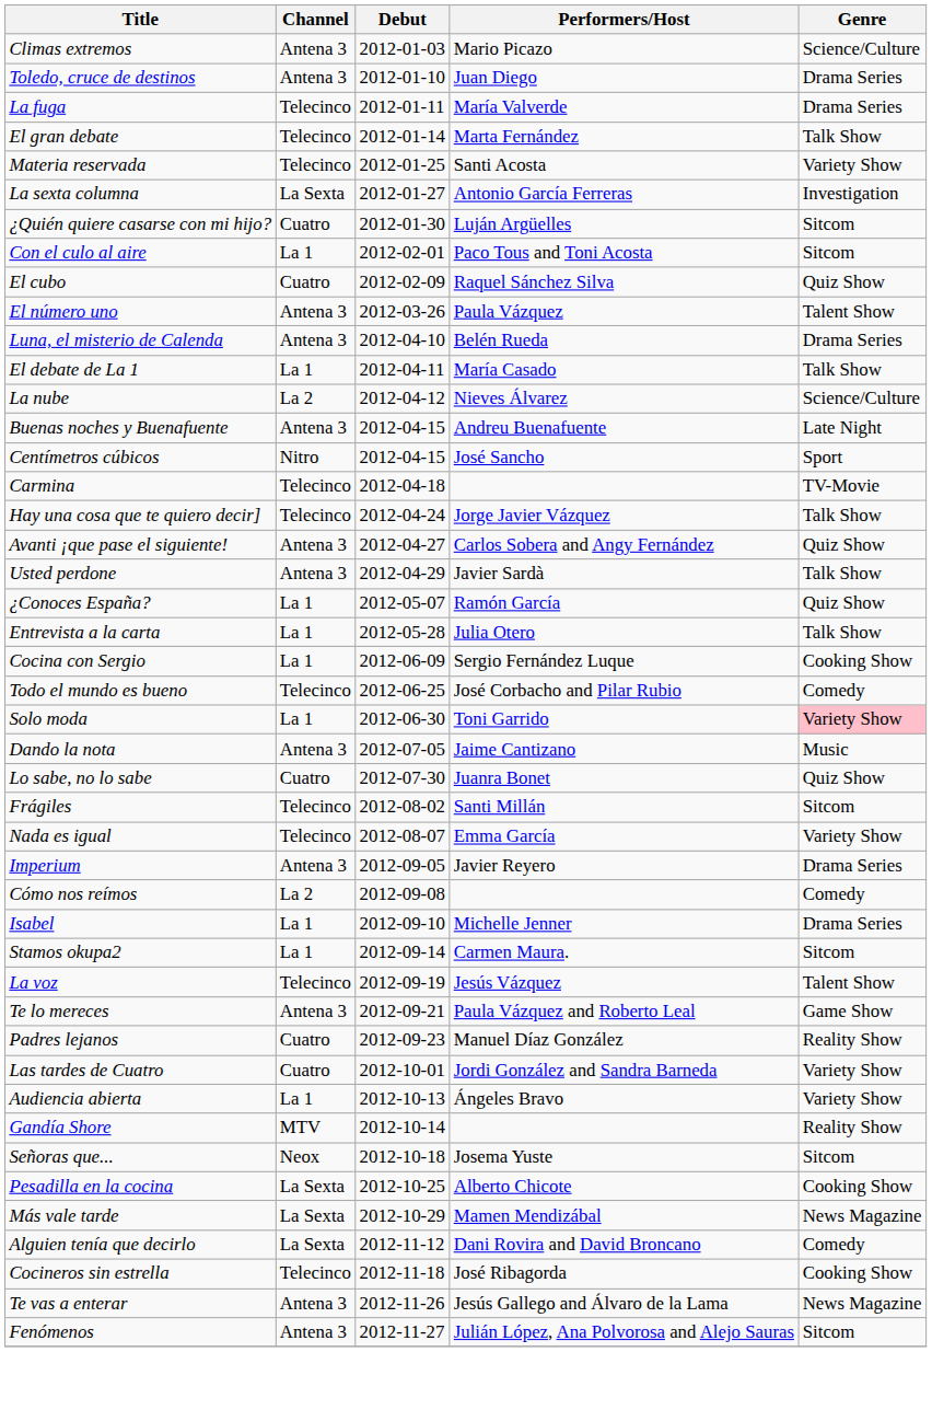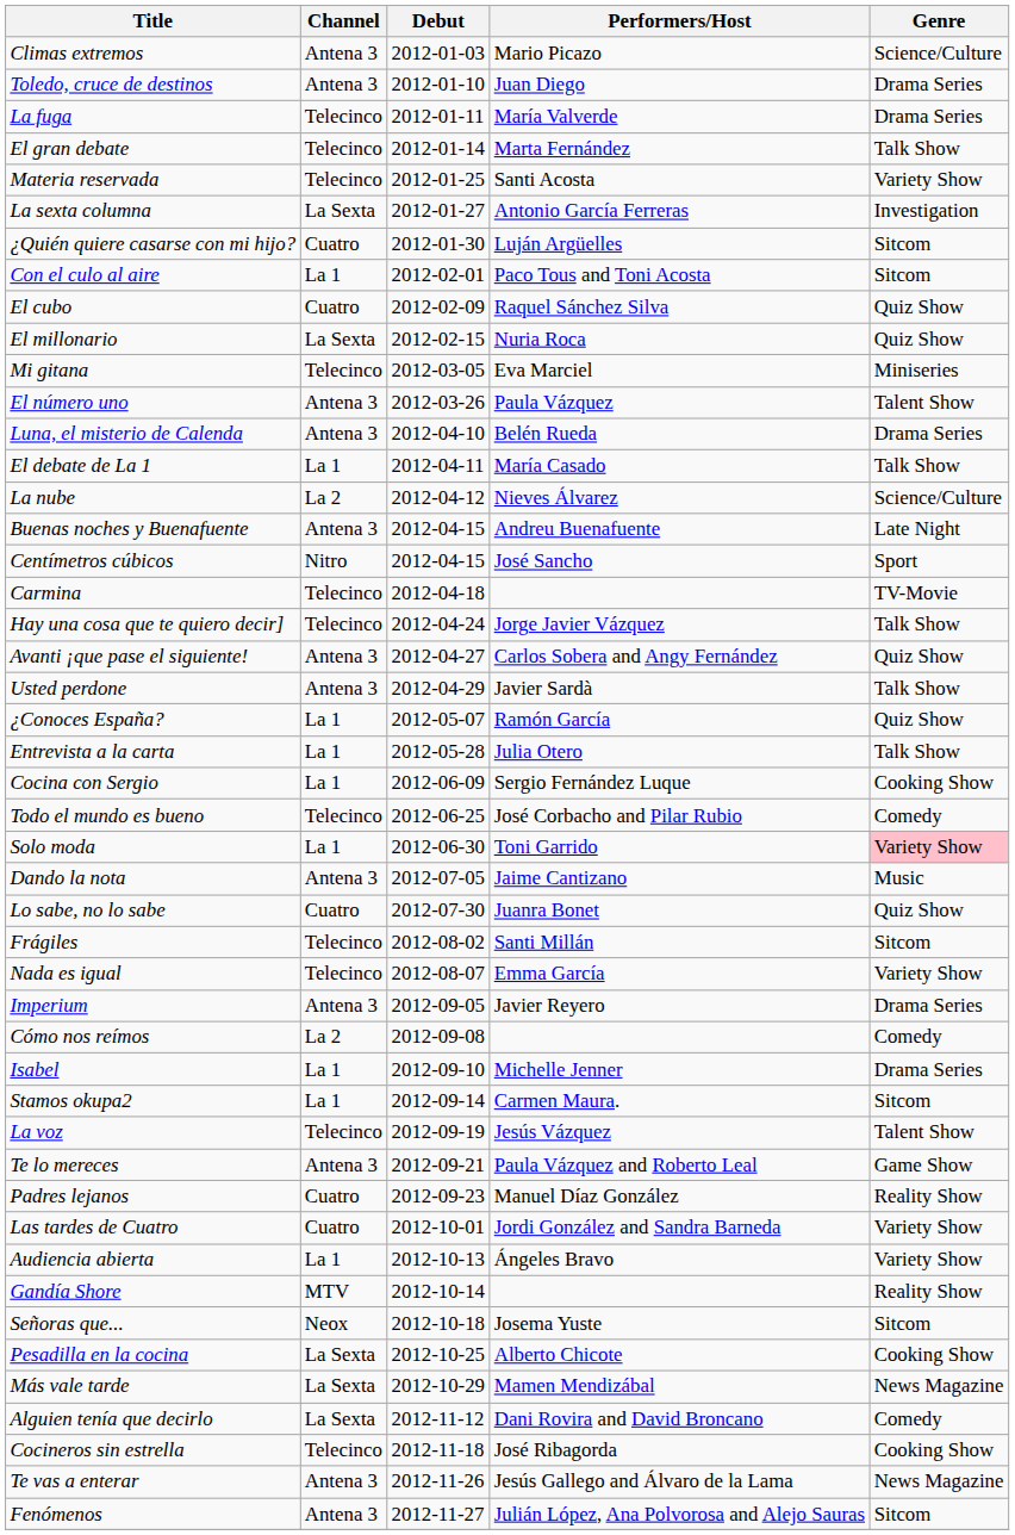 <table class="wikitable sortable">
 <tr>
 <th>Title</th>
 <th>Channel</th>
 <th>Debut</th>
 <th>Performers/Host</th>
 <th>Genre</th>
 </tr>
 <tr>
 <td><em>Climas extremos</em></td>
 <td>Antena 3</td>
 <td>2012-01-03</td>
 <td>Mario Picazo</td>
 <td>Science/Culture</td>
 </tr>
 <tr>
 <td><em><a href='#'>Toledo, cruce de destinos</a></em></td>
 <td>Antena 3</td>
 <td>2012-01-10</td>
 <td><a href='#'>Juan Diego</a></td>
 <td>Drama Series</td>
 </tr>
 <tr>
 <td><em><a href='#'>La fuga</a></em></td>
 <td>Telecinco</td>
 <td>2012-01-11</td>
 <td><a href='#'>María Valverde</a></td>
 <td>Drama Series</td>
 </tr>
 <tr>
 <td><em>El gran debate</em></td>
 <td>Telecinco</td>
 <td>2012-01-14</td>
 <td><a href='#'>Marta Fernández</a></td>
 <td>Talk Show</td>
 </tr>
 <tr>
 <td><em>Materia reservada</em></td>
 <td>Telecinco</td>
 <td>2012-01-25</td>
 <td>Santi Acosta</td>
 <td>Variety Show</td>
 </tr>
 <tr>
 <td><em>La sexta columna</em></td>
 <td>La Sexta</td>
 <td>2012-01-27</td>
 <td><a href='#'>Antonio García Ferreras</a></td>
 <td>Investigation</td>
 </tr>
 <tr>
 <td><em> ¿Quién quiere casarse con mi hijo?</em></td>
 <td>Cuatro</td>
 <td>2012-01-30</td>
 <td><a href='#'>Luján Argüelles</a></td>
 <td>Sitcom</td>
 </tr>
 <tr>
 <td><em> <a href='#'>Con el culo al aire</a></em></td>
 <td>La 1</td>
 <td>2012-02-01</td>
 <td><a href='#'>Paco Tous</a> and <a href='#'>Toni Acosta</a></td>
 <td>Sitcom</td>
 </tr>
 <tr>
 <td><em> El cubo</em></td>
 <td>Cuatro</td>
 <td>2012-02-09</td>
 <td><a href='#'>Raquel Sánchez Silva</a></td>
 <td>Quiz Show</td>
+</tr>
+<tr>
+<td><em>El millonario</em></td>
+<td>La Sexta</td>
+<td>2012-02-15</td>
+<td><a href='#'>Nuria Roca</a></td>
+<td>Quiz Show</td>
+</tr>
+<tr>
+<td><em> Mi gitana</em></td>
+<td>Telecinco</td>
+<td>2012-03-05</td>
+<td>Eva Marciel</td>
+<td>Miniseries</td>
 </tr>
 <tr>
 <td><em><a href='#'>El número uno</a></em></td>
 <td>Antena 3</td>
 <td>2012-03-26</td>
 <td><a href='#'>Paula Vázquez</a></td>
 <td>Talent Show</td>
 </tr>
 <tr>
 <td><em>  <a href='#'>Luna, el misterio de Calenda</a></em></td>
 <td>Antena 3</td>
 <td>2012-04-10</td>
 <td><a href='#'>Belén Rueda</a></td>
 <td>Drama Series</td>
 </tr>
 <tr>
 <td><em>El debate de La 1</em></td>
 <td>La 1</td>
 <td>2012-04-11</td>
 <td><a href='#'>María Casado</a></td>
 <td>Talk Show</td>
 </tr>
 <tr>
 <td><em> La nube</em></td>
 <td>La 2</td>
 <td>2012-04-12</td>
 <td><a href='#'>Nieves Álvarez</a></td>
 <td>Science/Culture</td>
 </tr>
 <tr>
 <td><em>Buenas noches y Buenafuente</em></td>
 <td>Antena 3</td>
 <td>2012-04-15</td>
 <td><a href='#'>Andreu Buenafuente</a></td>
 <td>Late Night</td>
 </tr>
 <tr>
 <td><em>Centímetros cúbicos</em></td>
 <td>Nitro</td>
 <td>2012-04-15</td>
 <td><a href='#'>José Sancho</a></td>
 <td>Sport</td>
 </tr>
 <tr>
 <td><em> Carmina</em></td>
 <td>Telecinco</td>
 <td>2012-04-18</td>
 <td></td>
 <td>TV-Movie</td>
 </tr>
 <tr>
 <td><em>Hay una cosa que te quiero decir]</em></td>
 <td>Telecinco</td>
 <td>2012-04-24</td>
 <td><a href='#'>Jorge Javier Vázquez</a></td>
 <td>Talk Show</td>
 </tr>
 <tr>
 <td><em> Avanti ¡que pase el siguiente!</em></td>
 <td>Antena 3</td>
 <td>2012-04-27</td>
 <td><a href='#'>Carlos Sobera</a> and  <a href='#'>Angy Fernández</a></td>
 <td>Quiz Show</td>
 </tr>
 <tr>
 <td><em> Usted perdone</em></td>
 <td>Antena 3</td>
 <td>2012-04-29</td>
 <td>Javier Sardà</td>
 <td>Talk Show</td>
 </tr>
 <tr>
 <td><em>¿Conoces España?</em></td>
 <td>La 1</td>
 <td>2012-05-07</td>
 <td><a href='#'>Ramón García</a></td>
 <td>Quiz Show</td>
 </tr>
 <tr>
 <td><em>Entrevista a la carta</em></td>
 <td>La 1</td>
 <td>2012-05-28</td>
 <td><a href='#'>Julia Otero</a></td>
 <td>Talk Show</td>
 </tr>
 <tr>
 <td><em> Cocina con Sergio</em></td>
 <td>La 1</td>
 <td>2012-06-09</td>
 <td>Sergio Fernández Luque</td>
 <td>Cooking Show</td>
 </tr>
 <tr>
 <td><em> Todo el mundo es bueno</em></td>
 <td>Telecinco</td>
 <td>2012-06-25</td>
 <td>José Corbacho and  <a href='#'>Pilar Rubio</a></td>
 <td>Comedy</td>
 </tr>
 <tr>
 <td><em>Solo moda</em></td>
 <td>La 1</td>
 <td>2012-06-30</td>
 <td><a href='#'>Toni Garrido</a></td>
 <td style="background: pink;">Variety Show</td>
 </tr>
 <tr>
 <td><em>Dando la nota</em></td>
 <td>Antena 3</td>
 <td>2012-07-05</td>
 <td><a href='#'>Jaime Cantizano</a></td>
 <td>Music</td>
 </tr>
 <tr>
 <td><em>Lo sabe, no lo sabe</em></td>
 <td>Cuatro</td>
 <td>2012-07-30</td>
 <td><a href='#'>Juanra Bonet</a></td>
 <td>Quiz Show</td>
 </tr>
 <tr>
 <td><em>Frágiles</em></td>
 <td>Telecinco</td>
 <td>2012-08-02</td>
 <td><a href='#'>Santi Millán</a></td>
 <td>Sitcom</td>
 </tr>
 <tr>
 <td><em> Nada es igual</em></td>
 <td>Telecinco</td>
 <td>2012-08-07</td>
 <td><a href='#'>Emma García</a></td>
 <td>Variety Show</td>
 </tr>
 <tr>
 <td><em><a href='#'>Imperium</a></em></td>
 <td>Antena 3</td>
 <td>2012-09-05</td>
 <td>Javier Reyero</td>
 <td>Drama Series</td>
 </tr>
 <tr>
 <td><em> Cómo nos reímos</em></td>
 <td>La 2</td>
 <td>2012-09-08</td>
 <td></td>
 <td>Comedy</td>
 </tr>
 <tr>
 <td><em><a href='#'>Isabel</a></em></td>
 <td>La 1</td>
 <td>2012-09-10</td>
 <td><a href='#'>Michelle Jenner</a></td>
 <td>Drama Series</td>
 </tr>
 <tr>
 <td><em>Stamos okupa2</em></td>
 <td>La 1</td>
 <td>2012-09-14</td>
 <td><a href='#'>Carmen Maura</a>.</td>
 <td>Sitcom</td>
 </tr>
 <tr>
 <td><em><a href='#'>La voz</a></em></td>
 <td>Telecinco</td>
 <td>2012-09-19</td>
 <td><a href='#'>Jesús Vázquez</a></td>
 <td>Talent Show</td>
 </tr>
 <tr>
 <td><em>Te lo mereces</em></td>
 <td>Antena 3</td>
 <td>2012-09-21</td>
 <td><a href='#'>Paula Vázquez</a>  and <a href='#'>Roberto Leal</a></td>
 <td>Game Show</td>
 </tr>
 <tr>
 <td><em>Padres lejanos</em></td>
 <td>Cuatro</td>
 <td>2012-09-23</td>
 <td>Manuel Díaz González</td>
 <td>Reality Show</td>
 </tr>
 <tr>
 <td><em>Las tardes de Cuatro</em></td>
 <td>Cuatro</td>
 <td>2012-10-01</td>
 <td><a href='#'>Jordi González</a> and <a href='#'>Sandra Barneda</a></td>
 <td>Variety Show</td>
 </tr>
 <tr>
 <td><em>Audiencia abierta</em></td>
 <td>La 1</td>
 <td>2012-10-13</td>
 <td>Ángeles Bravo</td>
 <td>Variety Show</td>
 </tr>
 <tr>
 <td><em> <a href='#'>Gandía Shore</a></em></td>
 <td>MTV</td>
 <td>2012-10-14</td>
 <td></td>
 <td>Reality Show</td>
 </tr>
 <tr>
 <td><em>Señoras que...</em></td>
 <td>Neox</td>
 <td>2012-10-18</td>
 <td>Josema Yuste</td>
 <td>Sitcom</td>
 </tr>
 <tr>
 <td><em><a href='#'>Pesadilla en la cocina</a></em></td>
 <td>La Sexta</td>
 <td>2012-10-25</td>
 <td><a href='#'>Alberto Chicote</a></td>
 <td>Cooking Show</td>
 </tr>
 <tr>
 <td><em> Más vale tarde</em></td>
 <td>La Sexta</td>
 <td>2012-10-29</td>
 <td><a href='#'>Mamen Mendizábal</a></td>
 <td>News Magazine</td>
 </tr>
 <tr>
 <td><em>Alguien tenía que decirlo</em></td>
 <td>La Sexta</td>
 <td>2012-11-12</td>
 <td><a href='#'>Dani Rovira</a> and  <a href='#'>David Broncano</a></td>
 <td>Comedy</td>
 </tr>
 <tr>
 <td><em> Cocineros sin estrella</em></td>
 <td>Telecinco</td>
 <td>2012-11-18</td>
 <td>José Ribagorda</td>
 <td>Cooking Show</td>
 </tr>
 <tr>
 <td><em>Te vas a enterar</em></td>
 <td>Antena 3</td>
 <td>2012-11-26</td>
 <td>Jesús Gallego and Álvaro de la Lama</td>
 <td>News Magazine</td>
 </tr>
 <tr>
 <td><em>Fenómenos</em></td>
 <td>Antena 3</td>
 <td>2012-11-27</td>
 <td><a href='#'>Julián López</a>, <a href='#'>Ana Polvorosa</a> and <a href='#'>Alejo Sauras</a></td>
 <td>Sitcom</td>
 </tr>
 <tr>
 </tr>
 </table>
